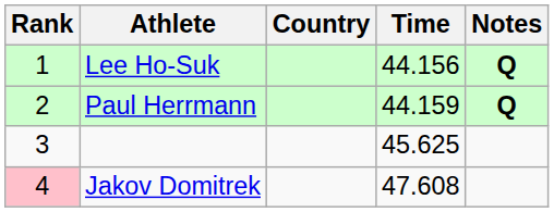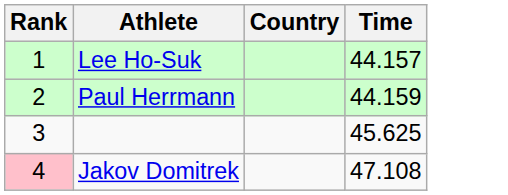 <table class="wikitable sortable" style="text-align:center">
 <tr>
 <th>Rank</th>
 <th>Athlete</th>
 <th>Country</th>
 <th>Time</th>
-<th>Notes</th>
 </tr>
 <tr bgcolor="#ccffcc">
 <td>1</td>
 <td align=left><a href='#'>Lee Ho-Suk</a></td>
 <td align=left></td>
-<td>44.156</td>
-<td><strong>Q</strong></td>
+<td>44.157</td>
 </tr>
 <tr bgcolor="#ccffcc">
 <td>2</td>
 <td align=left><a href='#'>Paul Herrmann</a></td>
 <td align=left></td>
 <td>44.159</td>
-<td><strong>Q</strong></td>
 </tr>
 <tr>
 <td>3</td>
 <td align=left></td>
 <td align=left></td>
 <td>45.625</td>
-<td></td>
 </tr>
 <tr>
 <td style="background: pink;">4</td>
 <td align=left><a href='#'>Jakov Domitrek</a></td>
 <td align=left></td>
-<td>47.608</td>
-<td></td>
+<td>47.108</td>
 </tr>
 </table>
